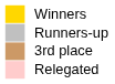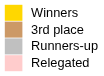 <table cellspacing="1" cellpadding="1">
 <tr>
 <th bgcolor="#FFD700" width="20"></th>
 <td bgcolor="#ffffff" align="left">  Winners</td>
 </tr>
 <tr>
+<th bgcolor="#CC9966" width="20"></th>
+<td bgcolor="#ffffff" align="left">  3rd place</td>
+</tr>
+<tr>
 <th bgcolor="#C0C0C0" width="20"></th>
 <td bgcolor="#ffffff" align="left">  Runners-up</td>
-</tr>
-<tr>
-<th bgcolor="#CC9966" width="20"></th>
-<td bgcolor="#ffffff" align="left">  3rd place</td>
 </tr>
 <tr>
 <th bgcolor="#ffcccc" width="20"></th>
 <td bgcolor="#ffffff" align="left">  Relegated</td>
 </tr>
 </table>
